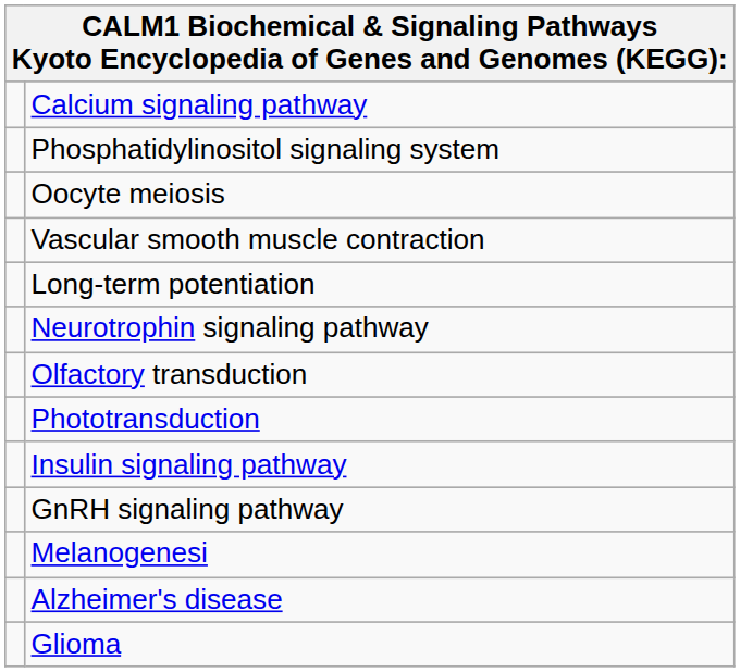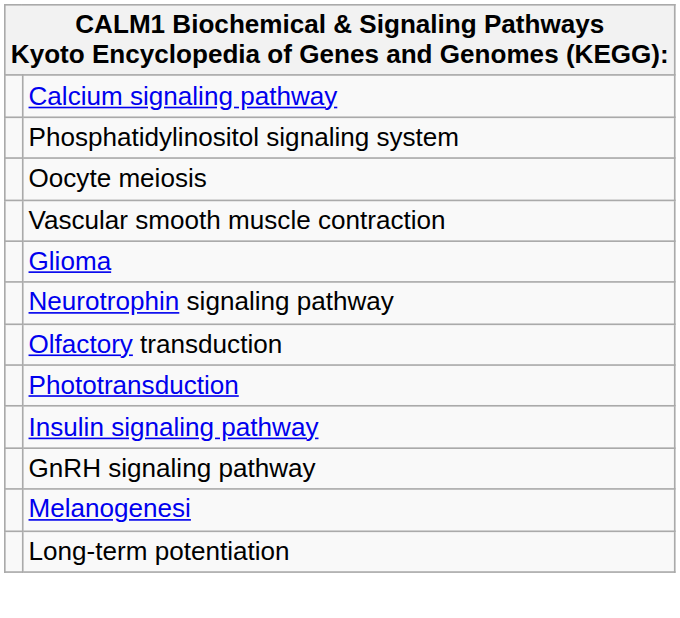 <table class="wikitable">
 <tr>
 <th colspan="2">CALM1 Biochemical & Signaling Pathways<br>Kyoto Encyclopedia of Genes and Genomes (KEGG):</th>
 </tr>
 <tr>
 <td></td>
 <td><a href='#'>Calcium signaling pathway</a></td>
 </tr>
 <tr>
 <td></td>
 <td>Phosphatidylinositol signaling system</td>
 </tr>
 <tr>
 <td></td>
 <td>Oocyte meiosis</td>
 </tr>
 <tr>
 <td></td>
 <td>Vascular smooth muscle contraction</td>
 </tr>
 <tr>
 <td></td>
-<td>Long-term potentiation</td>
+<td><a href='#'>Glioma</a></td>
 </tr>
 <tr>
 <td></td>
 <td><a href='#'>Neurotrophin</a> signaling pathway</td>
 </tr>
 <tr>
 <td></td>
 <td><a href='#'>Olfactory</a> transduction</td>
 </tr>
 <tr>
 <td></td>
 <td><a href='#'>Phototransduction</a></td>
 </tr>
 <tr>
 <td></td>
 <td><a href='#'>Insulin signaling pathway</a></td>
 </tr>
 <tr>
 <td></td>
 <td>GnRH signaling pathway</td>
 </tr>
 <tr>
 <td></td>
 <td><a href='#'>Melanogenesi</a></td>
 </tr>
 <tr>
 <td></td>
-<td><a href='#'>Alzheimer's disease</a></td>
-</tr>
-<tr>
-<td></td>
-<td><a href='#'>Glioma</a></td>
+<td>Long-term potentiation</td>
 </tr>
 </table>
